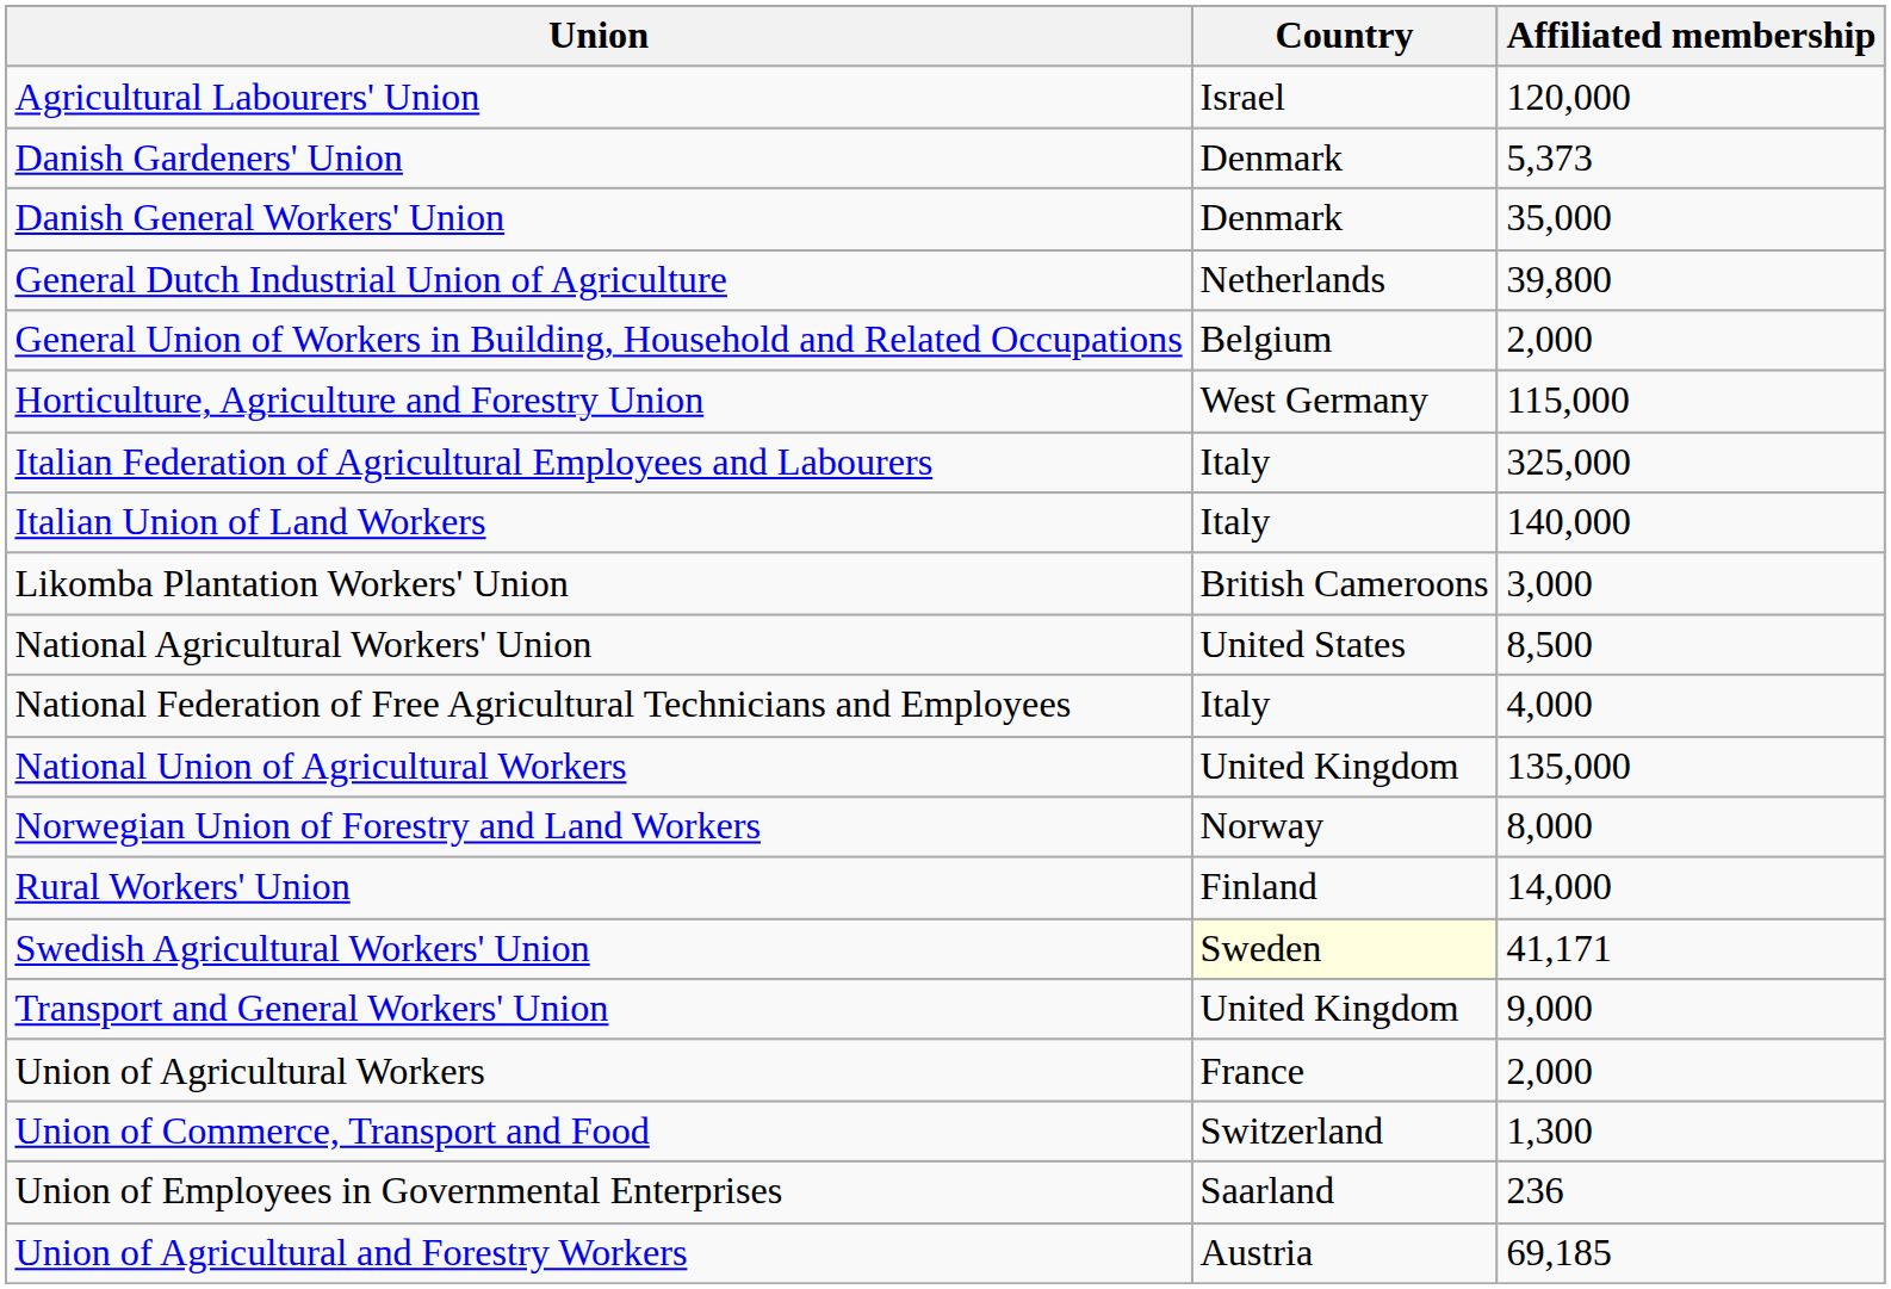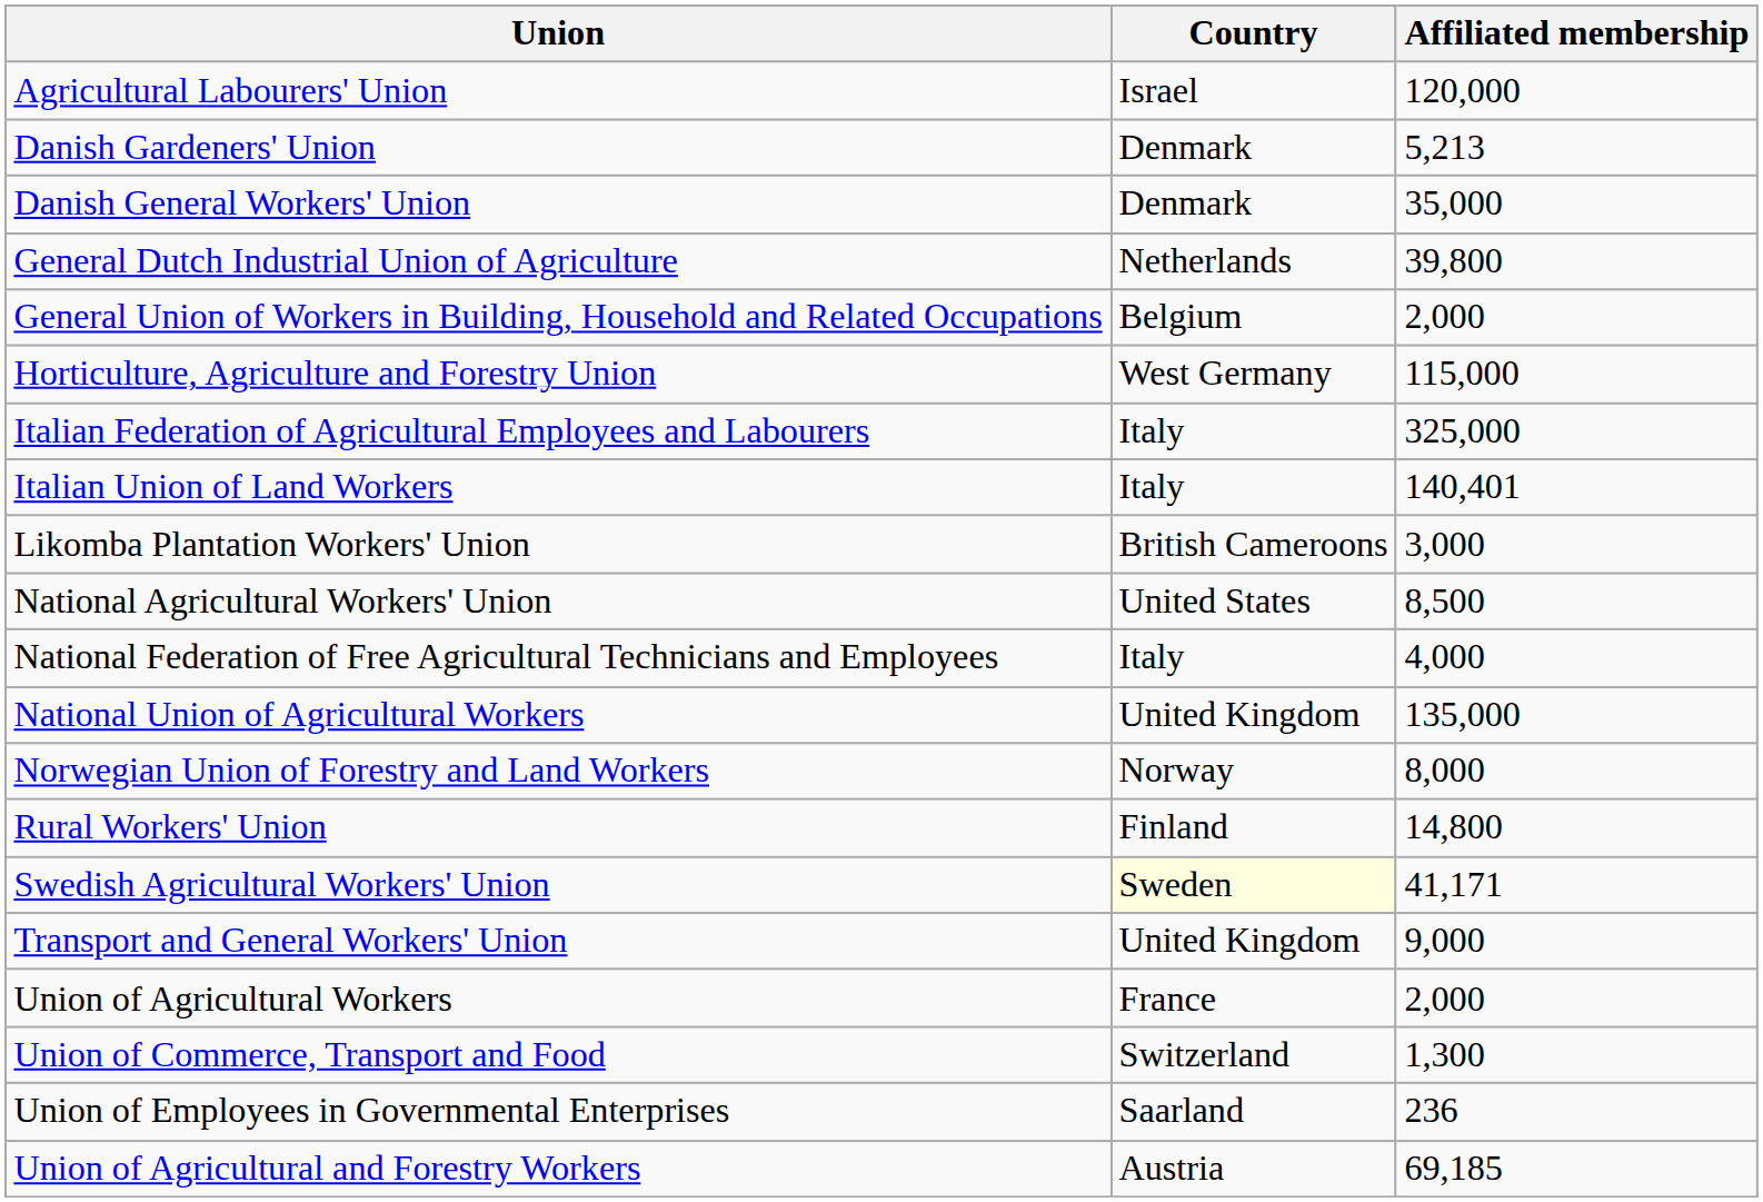 <table class="wikitable sortable">
 <tr>
 <th>Union</th>
 <th>Country</th>
 <th>Affiliated membership</th>
 </tr>
 <tr>
 <td><a href='#'>Agricultural Labourers' Union</a></td>
 <td>Israel</td>
 <td>120,000</td>
 </tr>
 <tr>
 <td><a href='#'>Danish Gardeners' Union</a></td>
 <td>Denmark</td>
-<td>5,373</td>
+<td>5,213</td>
 </tr>
 <tr>
 <td><a href='#'>Danish General Workers' Union</a></td>
 <td>Denmark</td>
 <td>35,000</td>
 </tr>
 <tr>
 <td><a href='#'>General Dutch Industrial Union of Agriculture</a></td>
 <td>Netherlands</td>
 <td>39,800</td>
 </tr>
 <tr>
 <td><a href='#'>General Union of Workers in Building, Household and Related Occupations</a></td>
 <td>Belgium</td>
 <td>2,000</td>
 </tr>
 <tr>
 <td><a href='#'>Horticulture, Agriculture and Forestry Union</a></td>
 <td>West Germany</td>
 <td>115,000</td>
 </tr>
 <tr>
 <td><a href='#'>Italian Federation of Agricultural Employees and Labourers</a></td>
 <td>Italy</td>
 <td>325,000</td>
 </tr>
 <tr>
 <td><a href='#'>Italian Union of Land Workers</a></td>
 <td>Italy</td>
-<td>140,000</td>
+<td>140,401</td>
 </tr>
 <tr>
 <td>Likomba Plantation Workers' Union</td>
 <td>British Cameroons</td>
 <td>3,000</td>
 </tr>
 <tr>
 <td>National Agricultural Workers' Union</td>
 <td>United States</td>
 <td>8,500</td>
 </tr>
 <tr>
 <td>National Federation of Free Agricultural Technicians and Employees</td>
 <td>Italy</td>
 <td>4,000</td>
 </tr>
 <tr>
 <td><a href='#'>National Union of Agricultural Workers</a></td>
 <td>United Kingdom</td>
 <td>135,000</td>
 </tr>
 <tr>
 <td><a href='#'>Norwegian Union of Forestry and Land Workers</a></td>
 <td>Norway</td>
 <td>8,000</td>
 </tr>
 <tr>
 <td><a href='#'>Rural Workers' Union</a></td>
 <td>Finland</td>
-<td>14,000</td>
+<td>14,800</td>
 </tr>
 <tr>
 <td><a href='#'>Swedish Agricultural Workers' Union</a></td>
 <td style="background: lightyellow;">Sweden</td>
 <td>41,171</td>
 </tr>
 <tr>
 <td><a href='#'>Transport and General Workers' Union</a></td>
 <td>United Kingdom</td>
 <td>9,000</td>
 </tr>
 <tr>
 <td>Union of Agricultural Workers</td>
 <td>France</td>
 <td>2,000</td>
 </tr>
 <tr>
 <td><a href='#'>Union of Commerce, Transport and Food</a></td>
 <td>Switzerland</td>
 <td>1,300</td>
 </tr>
 <tr>
 <td>Union of Employees in Governmental Enterprises</td>
 <td>Saarland</td>
 <td>236</td>
 </tr>
 <tr>
 <td><a href='#'>Union of Agricultural and Forestry Workers</a></td>
 <td>Austria</td>
 <td>69,185</td>
 </tr>
 </table>
